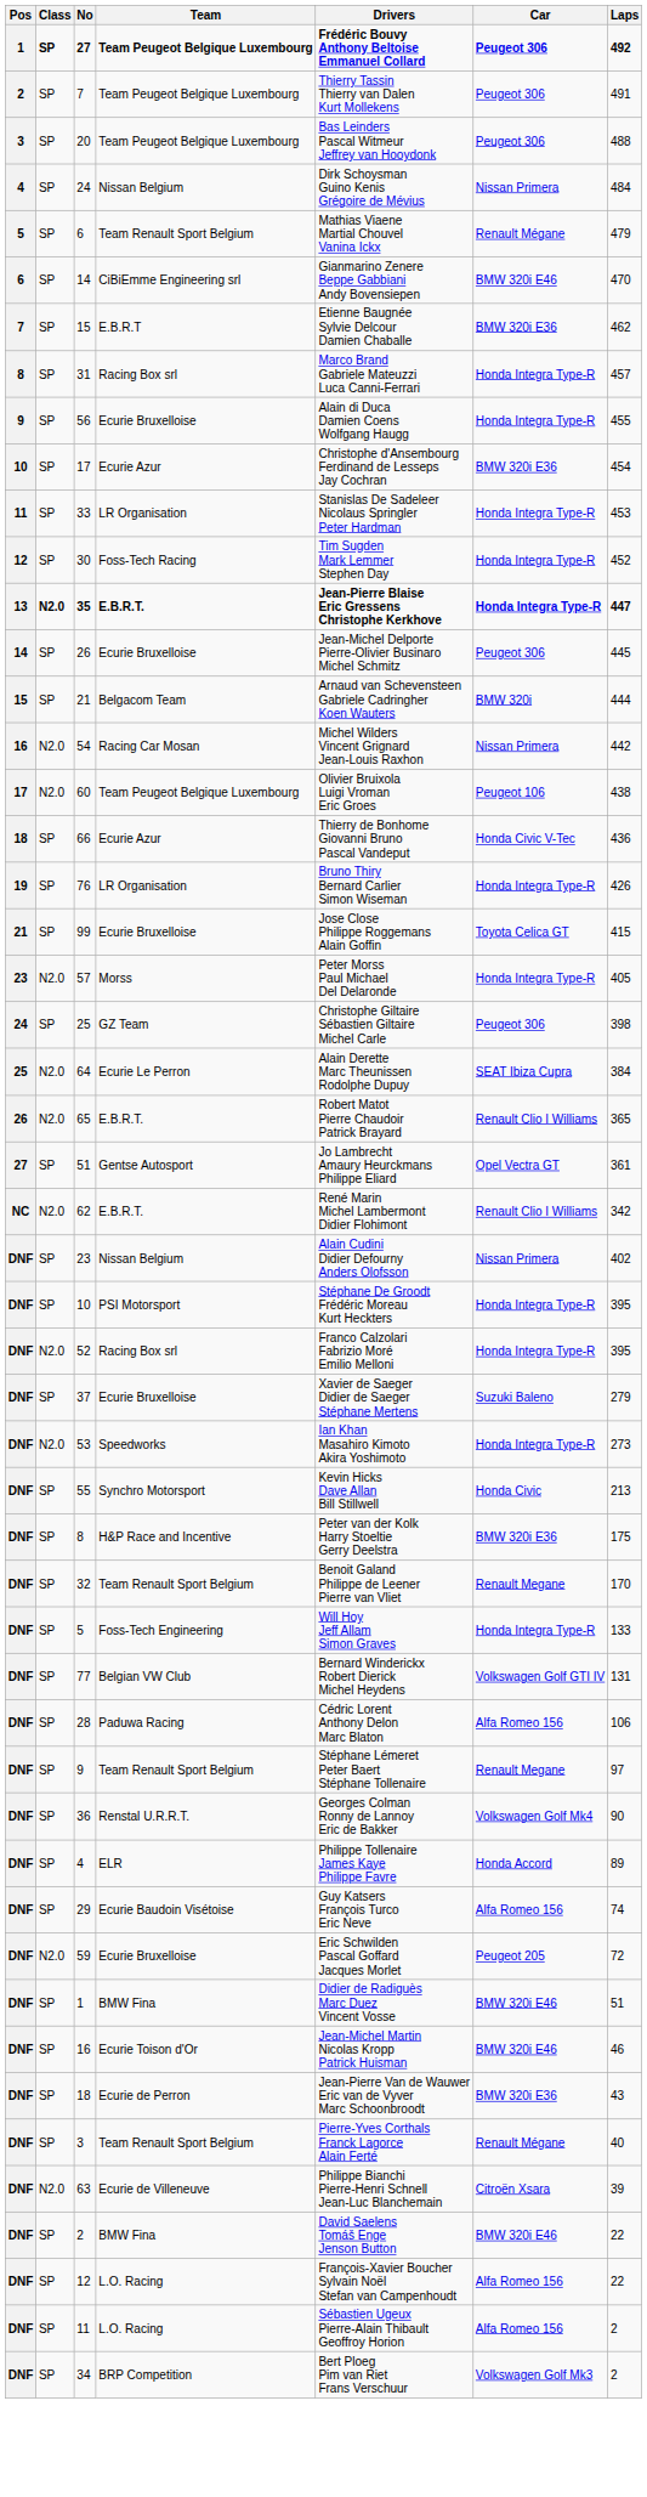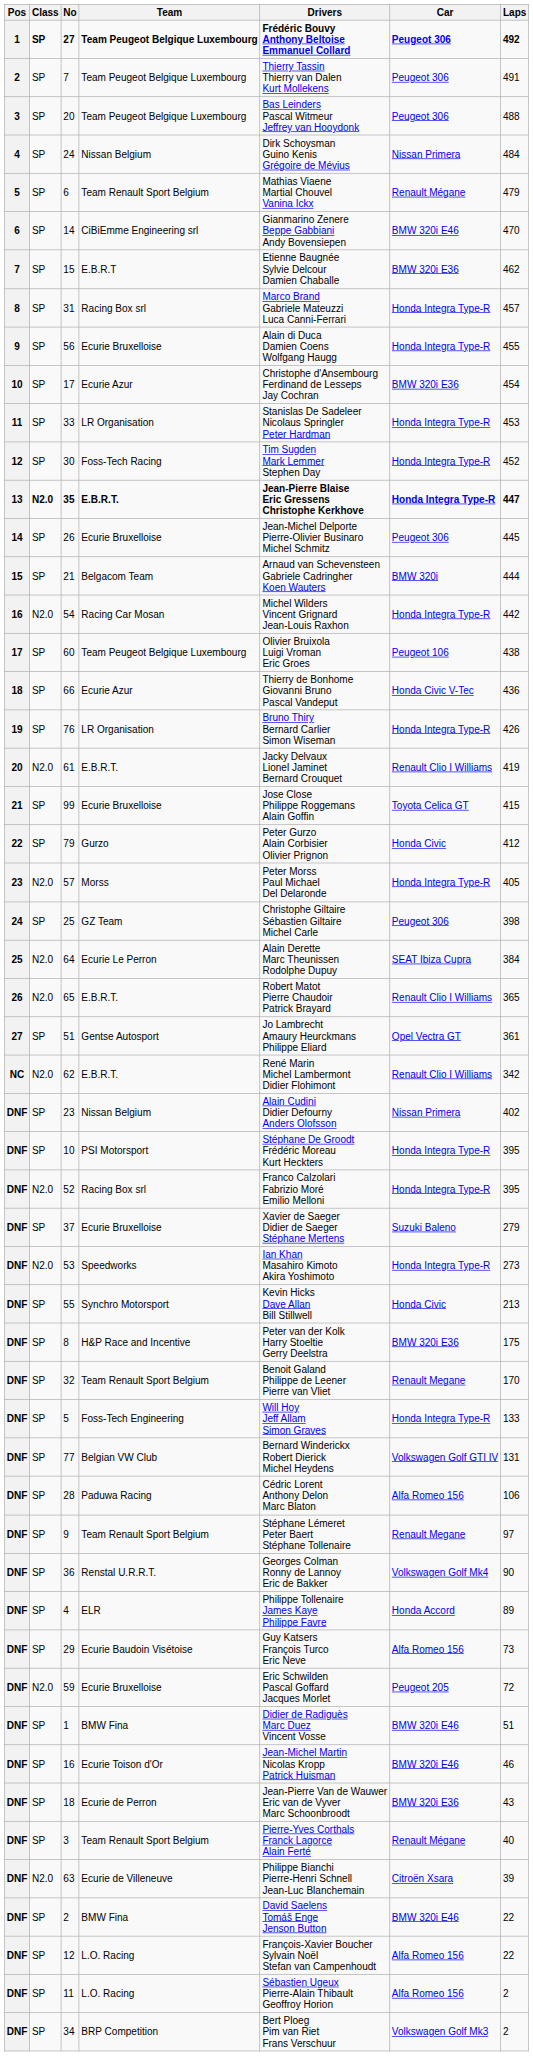 <table class="wikitable" style="font-size: 95%;">
 <tr>
 <th>Pos</th>
 <th>Class</th>
 <th>No</th>
 <th>Team</th>
 <th>Drivers</th>
 <th>Car</th>
 <th>Laps</th>
 </tr>
 <tr>
 <th>1</th>
 <td><strong>SP</strong></td>
 <td><strong>27</strong></td>
 <td> <strong>Team Peugeot Belgique Luxembourg</strong></td>
 <td> <strong>Frédéric Bouvy</strong><br> <strong><a href='#'>Anthony Beltoise</a></strong><br> <strong><a href='#'>Emmanuel Collard</a></strong></td>
 <td><strong><a href='#'>Peugeot 306</a></strong></td>
 <td><strong>492</strong></td>
 </tr>
 <tr>
 <th>2</th>
 <td>SP</td>
 <td>7</td>
 <td> Team Peugeot Belgique Luxembourg</td>
 <td> <a href='#'>Thierry Tassin</a><br> Thierry van Dalen<br> <a href='#'>Kurt Mollekens</a></td>
 <td><a href='#'>Peugeot 306</a></td>
 <td>491</td>
 </tr>
 <tr>
 <th>3</th>
 <td>SP</td>
 <td>20</td>
 <td> Team Peugeot Belgique Luxembourg</td>
 <td> <a href='#'>Bas Leinders</a><br> Pascal Witmeur<br> <a href='#'>Jeffrey van Hooydonk</a></td>
 <td><a href='#'>Peugeot 306</a></td>
 <td>488</td>
 </tr>
 <tr>
 <th>4</th>
 <td>SP</td>
 <td>24</td>
 <td> Nissan Belgium</td>
 <td> Dirk Schoysman<br> Guino Kenis<br> <a href='#'>Grégoire de Mévius</a></td>
 <td><a href='#'>Nissan Primera</a></td>
 <td>484</td>
 </tr>
 <tr>
 <th>5</th>
 <td>SP</td>
 <td>6</td>
 <td> Team Renault Sport Belgium</td>
 <td> Mathias Viaene<br> Martial Chouvel<br> <a href='#'>Vanina Ickx</a></td>
 <td><a href='#'>Renault Mégane</a></td>
 <td>479</td>
 </tr>
 <tr>
 <th>6</th>
 <td>SP</td>
 <td>14</td>
 <td> CiBiEmme Engineering srl</td>
 <td> Gianmarino Zenere<br> <a href='#'>Beppe Gabbiani</a><br> Andy Bovensiepen</td>
 <td><a href='#'>BMW 320i E46</a></td>
 <td>470</td>
 </tr>
 <tr>
 <th>7</th>
 <td>SP</td>
 <td>15</td>
 <td> E.B.R.T</td>
 <td> Etienne Baugnée<br> Sylvie Delcour<br> Damien Chaballe</td>
 <td><a href='#'>BMW 320i E36</a></td>
 <td>462</td>
 </tr>
 <tr>
 <th>8</th>
 <td>SP</td>
 <td>31</td>
 <td> Racing Box srl</td>
 <td> <a href='#'>Marco Brand</a><br> Gabriele Mateuzzi<br> Luca Canni-Ferrari</td>
 <td><a href='#'>Honda Integra Type-R</a></td>
 <td>457</td>
 </tr>
 <tr>
 <th>9</th>
 <td>SP</td>
 <td>56</td>
 <td> Ecurie Bruxelloise</td>
 <td> Alain di Duca<br> Damien Coens<br> Wolfgang Haugg</td>
 <td><a href='#'>Honda Integra Type-R</a></td>
 <td>455</td>
 </tr>
 <tr>
 <th>10</th>
 <td>SP</td>
 <td>17</td>
 <td> Ecurie Azur</td>
 <td> Christophe d'Ansembourg<br> Ferdinand de Lesseps<br> Jay Cochran</td>
 <td><a href='#'>BMW 320i E36</a></td>
 <td>454</td>
 </tr>
 <tr>
 <th>11</th>
 <td>SP</td>
 <td>33</td>
 <td> LR Organisation</td>
 <td> Stanislas De Sadeleer<br> Nicolaus Springler<br> <a href='#'>Peter Hardman</a></td>
 <td><a href='#'>Honda Integra Type-R</a></td>
 <td>453</td>
 </tr>
 <tr>
 <th>12</th>
 <td>SP</td>
 <td>30</td>
 <td> Foss-Tech Racing</td>
 <td> <a href='#'>Tim Sugden</a><br> <a href='#'>Mark Lemmer</a><br> Stephen Day</td>
 <td><a href='#'>Honda Integra Type-R</a></td>
 <td>452</td>
 </tr>
 <tr>
 <th>13</th>
 <td><strong>N2.0</strong></td>
 <td><strong>35</strong></td>
 <td> <strong>E.B.R.T.</strong></td>
 <td> <strong>Jean-Pierre Blaise</strong><br> <strong>Eric Gressens</strong><br> <strong>Christophe Kerkhove</strong></td>
 <td><strong><a href='#'>Honda Integra Type-R</a></strong></td>
 <td><strong>447</strong></td>
 </tr>
 <tr>
 <th>14</th>
 <td>SP</td>
 <td>26</td>
 <td> Ecurie Bruxelloise</td>
 <td> Jean-Michel Delporte<br> Pierre-Olivier Businaro<br> Michel Schmitz</td>
 <td><a href='#'>Peugeot 306</a></td>
 <td>445</td>
 </tr>
 <tr>
 <th>15</th>
 <td>SP</td>
 <td>21</td>
 <td> Belgacom Team</td>
 <td> Arnaud van Schevensteen<br> Gabriele Cadringher<br> <a href='#'>Koen Wauters</a></td>
 <td><a href='#'>BMW 320i</a></td>
 <td>444</td>
 </tr>
 <tr>
 <th>16</th>
 <td>N2.0</td>
 <td>54</td>
 <td> Racing Car Mosan</td>
 <td> Michel Wilders<br> Vincent Grignard<br> Jean-Louis Raxhon</td>
-<td><a href='#'>Nissan Primera</a></td>
+<td><a href='#'>Honda Integra Type-R</a></td>
 <td>442</td>
 </tr>
 <tr>
 <th>17</th>
-<td>N2.0</td>
+<td>SP</td>
 <td>60</td>
 <td> Team Peugeot Belgique Luxembourg</td>
 <td> Olivier Bruixola<br> Luigi Vroman<br> Eric Groes</td>
 <td><a href='#'>Peugeot 106</a></td>
 <td>438</td>
 </tr>
 <tr>
 <th>18</th>
 <td>SP</td>
 <td>66</td>
 <td> Ecurie Azur</td>
 <td> Thierry de Bonhome<br> Giovanni Bruno<br> Pascal Vandeput</td>
 <td><a href='#'>Honda Civic V-Tec</a></td>
 <td>436</td>
 </tr>
 <tr>
 <th>19</th>
 <td>SP</td>
 <td>76</td>
 <td> LR Organisation</td>
 <td> <a href='#'>Bruno Thiry</a><br> Bernard Carlier<br> Simon Wiseman</td>
 <td><a href='#'>Honda Integra Type-R</a></td>
 <td>426</td>
 </tr>
 <tr>
+<th>20</th>
+<td>N2.0</td>
+<td>61</td>
+<td> E.B.R.T.</td>
+<td> Jacky Delvaux<br> Lionel Jaminet<br> Bernard Crouquet</td>
+<td><a href='#'>Renault Clio I Williams</a></td>
+<td>419</td>
+</tr>
+<tr>
 <th>21</th>
 <td>SP</td>
 <td>99</td>
 <td> Ecurie Bruxelloise</td>
 <td> Jose Close<br> Philippe Roggemans<br> Alain Goffin</td>
 <td><a href='#'>Toyota Celica GT</a></td>
 <td>415</td>
+</tr>
+<tr>
+<th>22</th>
+<td>SP</td>
+<td>79</td>
+<td> Gurzo</td>
+<td> Peter Gurzo<br> Alain Corbisier<br> Olivier Prignon</td>
+<td><a href='#'>Honda Civic</a></td>
+<td>412</td>
 </tr>
 <tr>
 <th>23</th>
 <td>N2.0</td>
 <td>57</td>
 <td> Morss</td>
 <td> Peter Morss<br> Paul Michael<br> Del Delaronde</td>
 <td><a href='#'>Honda Integra Type-R</a></td>
 <td>405</td>
 </tr>
 <tr>
 <th>24</th>
 <td>SP</td>
 <td>25</td>
 <td> GZ Team</td>
 <td> Christophe Giltaire<br> Sébastien Giltaire<br> Michel Carle</td>
 <td><a href='#'>Peugeot 306</a></td>
 <td>398</td>
 </tr>
 <tr>
 <th>25</th>
 <td>N2.0</td>
 <td>64</td>
 <td> Ecurie Le Perron</td>
 <td> Alain Derette<br> Marc Theunissen<br> Rodolphe Dupuy</td>
 <td><a href='#'>SEAT Ibiza Cupra</a></td>
 <td>384</td>
 </tr>
 <tr>
 <th>26</th>
 <td>N2.0</td>
 <td>65</td>
 <td> E.B.R.T.</td>
 <td> Robert Matot<br> Pierre Chaudoir<br> Patrick Brayard</td>
 <td><a href='#'>Renault Clio I Williams</a></td>
 <td>365</td>
 </tr>
 <tr>
 <th>27</th>
 <td>SP</td>
 <td>51</td>
 <td> Gentse Autosport</td>
 <td> Jo Lambrecht<br> Amaury Heurckmans<br> Philippe Eliard</td>
 <td><a href='#'>Opel Vectra GT</a></td>
 <td>361</td>
 </tr>
 <tr>
 <th>NC</th>
 <td>N2.0</td>
 <td>62</td>
 <td> E.B.R.T.</td>
 <td> René Marin<br> Michel Lambermont<br> Didier Flohimont</td>
 <td><a href='#'>Renault Clio I Williams</a></td>
 <td>342</td>
 </tr>
 <tr>
 <th>DNF</th>
 <td>SP</td>
 <td>23</td>
 <td> Nissan Belgium</td>
 <td> <a href='#'>Alain Cudini</a><br> Didier Defourny<br> <a href='#'>Anders Olofsson</a></td>
 <td><a href='#'>Nissan Primera</a></td>
 <td>402</td>
 </tr>
 <tr>
 <th>DNF</th>
 <td>SP</td>
 <td>10</td>
 <td> PSI Motorsport</td>
 <td> <a href='#'>Stéphane De Groodt</a><br> Frédéric Moreau<br> Kurt Heckters</td>
 <td><a href='#'>Honda Integra Type-R</a></td>
 <td>395</td>
 </tr>
 <tr>
 <th>DNF</th>
 <td>N2.0</td>
 <td>52</td>
 <td> Racing Box srl</td>
 <td> Franco Calzolari<br> Fabrizio Moré<br> Emilio Melloni</td>
 <td><a href='#'>Honda Integra Type-R</a></td>
 <td>395</td>
 </tr>
 <tr>
 <th>DNF</th>
 <td>SP</td>
 <td>37</td>
 <td> Ecurie Bruxelloise</td>
 <td> Xavier de Saeger<br> Didier de Saeger<br> <a href='#'>Stéphane Mertens</a></td>
 <td><a href='#'>Suzuki Baleno</a></td>
 <td>279</td>
 </tr>
 <tr>
 <th>DNF</th>
 <td>N2.0</td>
 <td>53</td>
 <td> Speedworks</td>
 <td> <a href='#'>Ian Khan</a><br> Masahiro Kimoto<br> Akira Yoshimoto</td>
 <td><a href='#'>Honda Integra Type-R</a></td>
 <td>273</td>
 </tr>
 <tr>
 <th>DNF</th>
 <td>SP</td>
 <td>55</td>
 <td> Synchro Motorsport</td>
 <td> Kevin Hicks<br> <a href='#'>Dave Allan</a><br> Bill Stillwell</td>
 <td><a href='#'>Honda Civic</a></td>
 <td>213</td>
 </tr>
 <tr>
 <th>DNF</th>
 <td>SP</td>
 <td>8</td>
 <td> H&P Race and Incentive</td>
 <td> Peter van der Kolk<br> Harry Stoeltie<br> Gerry Deelstra</td>
 <td><a href='#'>BMW 320i E36</a></td>
 <td>175</td>
 </tr>
 <tr>
 <th>DNF</th>
 <td>SP</td>
 <td>32</td>
 <td> Team Renault Sport Belgium</td>
 <td> Benoit Galand<br> Philippe de Leener<br> Pierre van Vliet</td>
 <td><a href='#'>Renault Megane</a></td>
 <td>170</td>
 </tr>
 <tr>
 <th>DNF</th>
 <td>SP</td>
 <td>5</td>
 <td> Foss-Tech Engineering</td>
 <td> <a href='#'>Will Hoy</a><br> <a href='#'>Jeff Allam</a><br> <a href='#'>Simon Graves</a></td>
 <td><a href='#'>Honda Integra Type-R</a></td>
 <td>133</td>
 </tr>
 <tr>
 <th>DNF</th>
 <td>SP</td>
 <td>77</td>
 <td> Belgian VW Club</td>
 <td> Bernard Winderickx<br> Robert Dierick<br> Michel Heydens</td>
 <td><a href='#'>Volkswagen Golf GTI IV</a></td>
 <td>131</td>
 </tr>
 <tr>
 <th>DNF</th>
 <td>SP</td>
 <td>28</td>
 <td> Paduwa Racing</td>
 <td> Cédric Lorent<br> Anthony Delon<br> Marc Blaton</td>
 <td><a href='#'>Alfa Romeo 156</a></td>
 <td>106</td>
 </tr>
 <tr>
 <th>DNF</th>
 <td>SP</td>
 <td>9</td>
 <td> Team Renault Sport Belgium</td>
 <td> Stéphane Lémeret<br> Peter Baert<br> Stéphane Tollenaire</td>
 <td><a href='#'>Renault Megane</a></td>
 <td>97</td>
 </tr>
 <tr>
 <th>DNF</th>
 <td>SP</td>
 <td>36</td>
 <td> Renstal U.R.R.T.</td>
 <td> Georges Colman<br> Ronny de Lannoy<br> Eric de Bakker</td>
 <td><a href='#'>Volkswagen Golf Mk4</a></td>
 <td>90</td>
 </tr>
 <tr>
 <th>DNF</th>
 <td>SP</td>
 <td>4</td>
 <td> ELR</td>
 <td> Philippe Tollenaire<br> <a href='#'>James Kaye</a><br> <a href='#'>Philippe Favre</a></td>
 <td><a href='#'>Honda Accord</a></td>
 <td>89</td>
 </tr>
 <tr>
 <th>DNF</th>
 <td>SP</td>
 <td>29</td>
 <td> Ecurie Baudoin Visétoise</td>
 <td> Guy Katsers<br> François Turco<br> Eric Neve</td>
 <td><a href='#'>Alfa Romeo 156</a></td>
-<td>74</td>
+<td>73</td>
 </tr>
 <tr>
 <th>DNF</th>
 <td>N2.0</td>
 <td>59</td>
 <td> Ecurie Bruxelloise</td>
 <td> Eric Schwilden<br> Pascal Goffard<br> Jacques Morlet</td>
 <td><a href='#'>Peugeot 205</a></td>
 <td>72</td>
 </tr>
 <tr>
 <th>DNF</th>
 <td>SP</td>
 <td>1</td>
 <td> BMW Fina</td>
 <td> <a href='#'>Didier de Radiguès</a><br> <a href='#'>Marc Duez</a><br> Vincent Vosse</td>
 <td><a href='#'>BMW 320i E46</a></td>
 <td>51</td>
 </tr>
 <tr>
 <th>DNF</th>
 <td>SP</td>
 <td>16</td>
 <td> Ecurie Toison d'Or</td>
 <td> <a href='#'>Jean-Michel Martin</a><br> Nicolas Kropp<br> <a href='#'>Patrick Huisman</a></td>
 <td><a href='#'>BMW 320i E46</a></td>
 <td>46</td>
 </tr>
 <tr>
 <th>DNF</th>
 <td>SP</td>
 <td>18</td>
 <td> Ecurie de Perron</td>
 <td> Jean-Pierre Van de Wauwer<br> Eric van de Vyver<br> Marc Schoonbroodt</td>
 <td><a href='#'>BMW 320i E36</a></td>
 <td>43</td>
 </tr>
 <tr>
 <th>DNF</th>
 <td>SP</td>
 <td>3</td>
 <td> Team Renault Sport Belgium</td>
 <td> <a href='#'>Pierre-Yves Corthals</a><br> <a href='#'>Franck Lagorce</a><br> <a href='#'>Alain Ferté</a></td>
 <td><a href='#'>Renault Mégane</a></td>
 <td>40</td>
 </tr>
 <tr>
 <th>DNF</th>
 <td>N2.0</td>
 <td>63</td>
 <td> Ecurie de Villeneuve</td>
 <td> Philippe Bianchi<br> Pierre-Henri Schnell<br> Jean-Luc Blanchemain</td>
 <td><a href='#'>Citroën Xsara</a></td>
 <td>39</td>
 </tr>
 <tr>
 <th>DNF</th>
 <td>SP</td>
 <td>2</td>
 <td> BMW Fina</td>
 <td> <a href='#'>David Saelens</a><br> <a href='#'>Tomáš Enge</a><br> <a href='#'>Jenson Button</a></td>
 <td><a href='#'>BMW 320i E46</a></td>
 <td>22</td>
 </tr>
 <tr>
 <th>DNF</th>
 <td>SP</td>
 <td>12</td>
 <td> L.O. Racing</td>
 <td> François-Xavier Boucher<br> Sylvain Noël<br> Stefan van Campenhoudt</td>
 <td><a href='#'>Alfa Romeo 156</a></td>
 <td>22</td>
 </tr>
 <tr>
 <th>DNF</th>
 <td>SP</td>
 <td>11</td>
 <td> L.O. Racing</td>
 <td> <a href='#'>Sébastien Ugeux</a><br> Pierre-Alain Thibault<br> Geoffroy Horion</td>
 <td><a href='#'>Alfa Romeo 156</a></td>
 <td>2</td>
 </tr>
 <tr>
 <th>DNF</th>
 <td>SP</td>
 <td>34</td>
 <td> BRP Competition</td>
 <td> Bert Ploeg<br> Pim van Riet<br> Frans Verschuur</td>
 <td><a href='#'>Volkswagen Golf Mk3</a></td>
 <td>2</td>
 </tr>
 </table>
